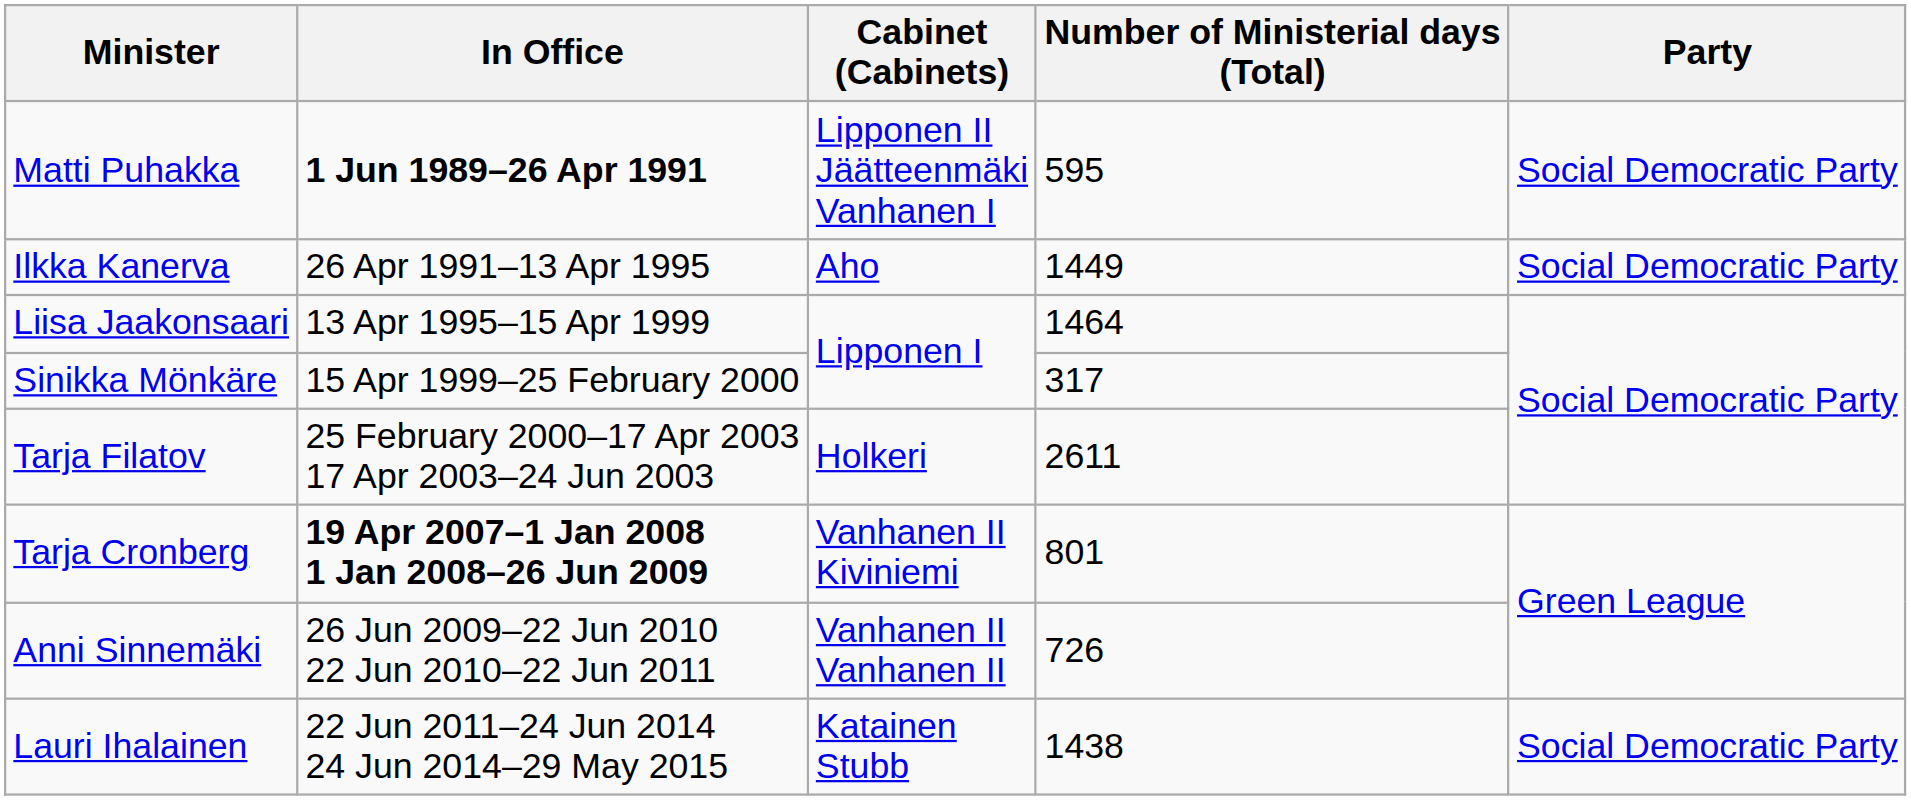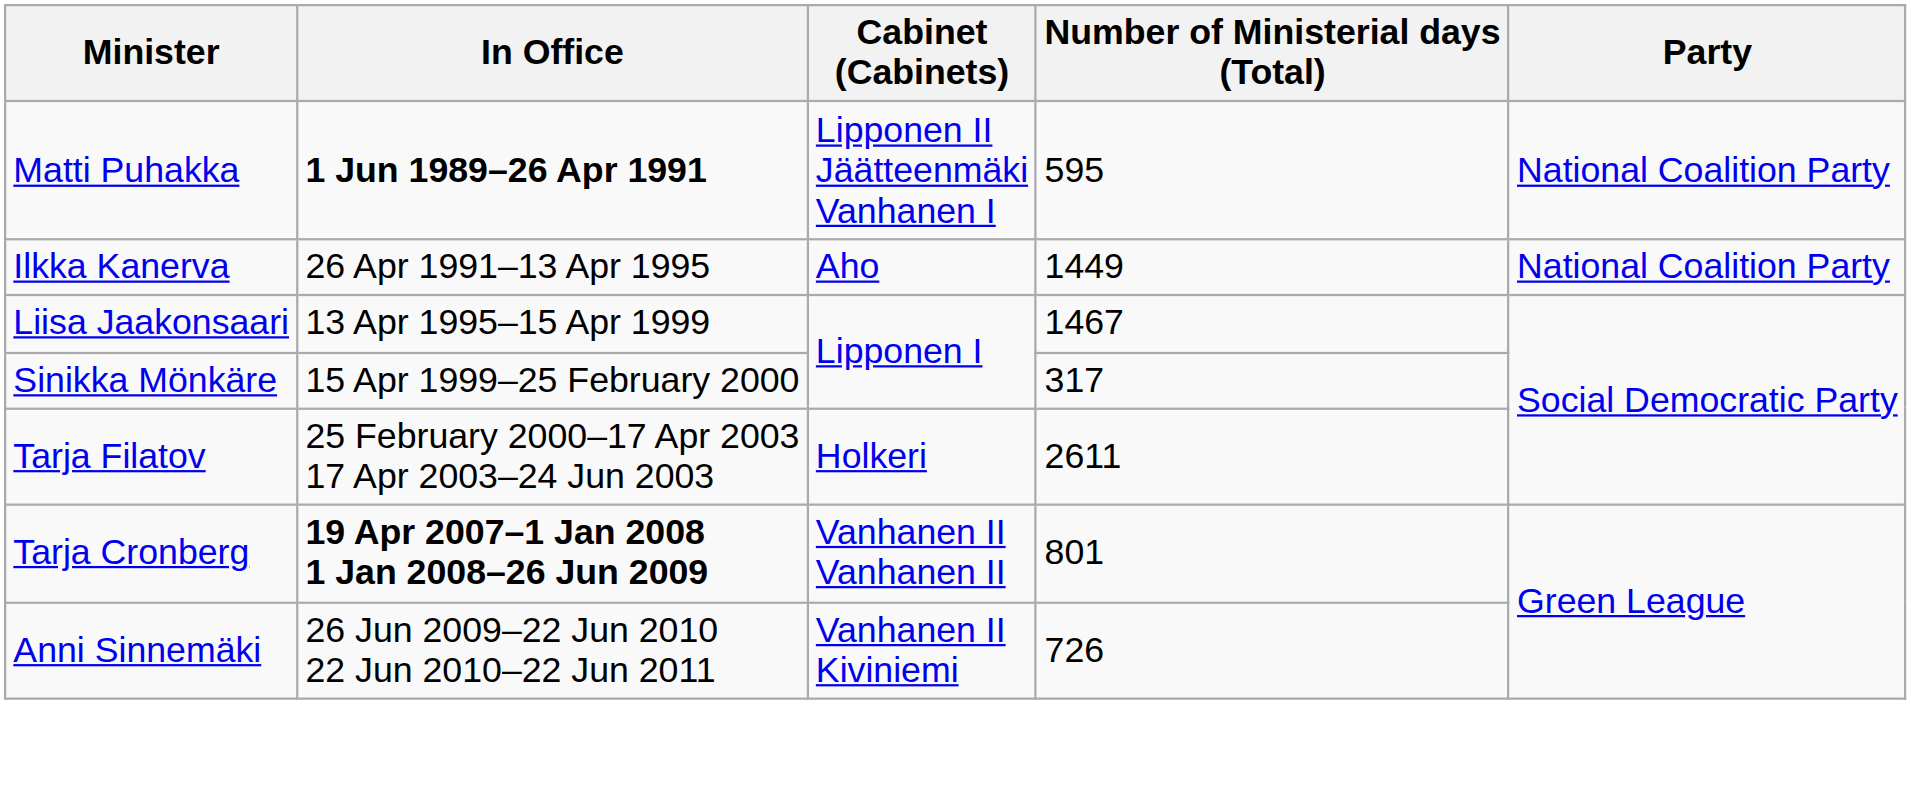 <table class="wikitable">
 <tr>
 <th>Minister</th>
 <th>In Office</th>
 <th>Cabinet<br>(Cabinets)</th>
 <th>Number of Ministerial days <br>(Total)</th>
 <th>Party</th>
 </tr>
 <tr>
 <td><a href='#'>Matti Puhakka</a></td>
 <td><strong>1 Jun 1989–26 Apr 1991</strong></td>
 <td><a href='#'>Lipponen II</a><br><a href='#'>Jäätteenmäki</a><br><a href='#'>Vanhanen I</a></td>
 <td>595</td>
-<td><a href='#'>Social Democratic Party</a></td>
+<td><a href='#'>National Coalition Party</a></td>
 </tr>
 <tr>
 <td><a href='#'>Ilkka Kanerva</a></td>
 <td>26 Apr 1991–13 Apr 1995</td>
 <td><a href='#'>Aho</a></td>
 <td>1449</td>
-<td><a href='#'>Social Democratic Party</a></td>
+<td><a href='#'>National Coalition Party</a></td>
 </tr>
 <tr>
 <td><a href='#'>Liisa Jaakonsaari</a></td>
 <td>13 Apr 1995–15 Apr 1999</td>
 <td rowspan=2><a href='#'>Lipponen I</a></td>
-<td>1464</td>
+<td>1467</td>
 <td rowspan=3><a href='#'>Social Democratic Party</a></td>
 </tr>
 <tr>
 <td><a href='#'>Sinikka Mönkäre</a></td>
 <td>15 Apr 1999–25  February 2000</td>
 <td>317</td>
 </tr>
 <tr>
 <td><a href='#'>Tarja Filatov</a></td>
 <td>25  February 2000–17 Apr 2003<br>17 Apr 2003–24 Jun 2003<br></td>
 <td><a href='#'>Holkeri</a></td>
 <td>2611</td>
 </tr>
 <tr>
 <td><a href='#'>Tarja Cronberg</a></td>
 <td><strong>19 Apr 2007–1 Jan 2008<br>1 Jan 2008–26 Jun 2009</strong></td>
-<td><a href='#'>Vanhanen II</a><br><a href='#'>Kiviniemi</a></td>
+<td><a href='#'>Vanhanen II</a><br><a href='#'>Vanhanen II</a></td>
 <td>801</td>
 <td rowspan=2><a href='#'>Green League</a></td>
 </tr>
 <tr>
 <td><a href='#'>Anni Sinnemäki</a></td>
 <td>26 Jun 2009–22 Jun 2010<br>22 Jun 2010–22 Jun 2011</td>
-<td><a href='#'>Vanhanen II</a><br><a href='#'>Vanhanen II</a></td>
+<td><a href='#'>Vanhanen II</a><br><a href='#'>Kiviniemi</a></td>
 <td>726</td>
 </tr>
-<tr>
-<td><a href='#'>Lauri Ihalainen</a></td>
-<td>22 Jun 2011–24 Jun 2014<br>24 Jun 2014–29 May 2015</td>
-<td><a href='#'>Katainen</a><br><a href='#'>Stubb</a></td>
-<td>1438</td>
-<td><a href='#'>Social Democratic Party</a></td>
-</tr>
 </table>
